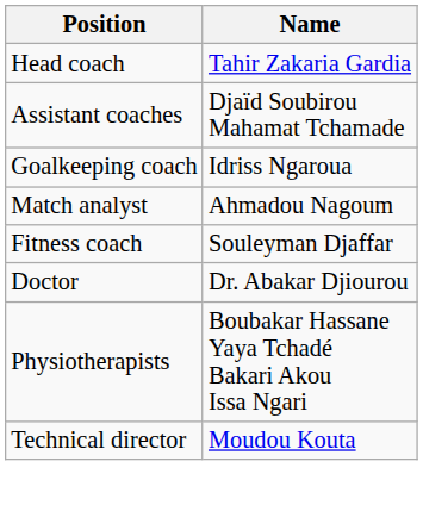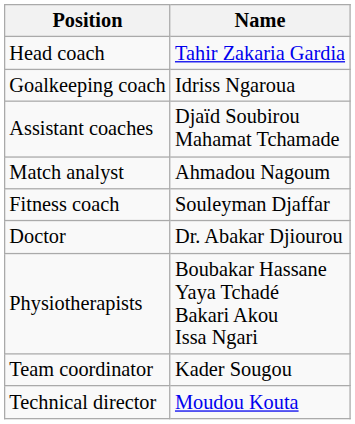 <table class="wikitable" style="text-align:left;">
 <tr>
 <th><strong>Position</strong></th>
 <th><strong>Name</strong></th>
 </tr>
 <tr>
 <td>Head coach</td>
 <td> <a href='#'>Tahir Zakaria Gardia</a></td>
 </tr>
 <tr>
+<td>Goalkeeping coach</td>
+<td> Idriss Ngaroua</td>
+</tr>
+<tr>
 <td>Assistant coaches</td>
 <td> Djaïd Soubirou <br> Mahamat Tchamade</td>
-</tr>
-<tr>
-<td>Goalkeeping coach</td>
-<td> Idriss Ngaroua</td>
 </tr>
 <tr>
 <td>Match analyst</td>
 <td> Ahmadou Nagoum</td>
 </tr>
 <tr>
 <td>Fitness coach</td>
 <td> Souleyman Djaffar</td>
 </tr>
 <tr>
 <td>Doctor</td>
 <td> Dr. Abakar Djiourou</td>
 </tr>
 <tr>
 <td>Physiotherapists</td>
 <td> Boubakar Hassane<br> Yaya Tchadé<br> Bakari Akou<br> Issa Ngari</td>
 </tr>
 <tr>
+<td>Team coordinator</td>
+<td> Kader Sougou</td>
+</tr>
+<tr>
 <td>Technical director</td>
 <td> <a href='#'>Moudou Kouta</a></td>
 </tr>
 </table>
